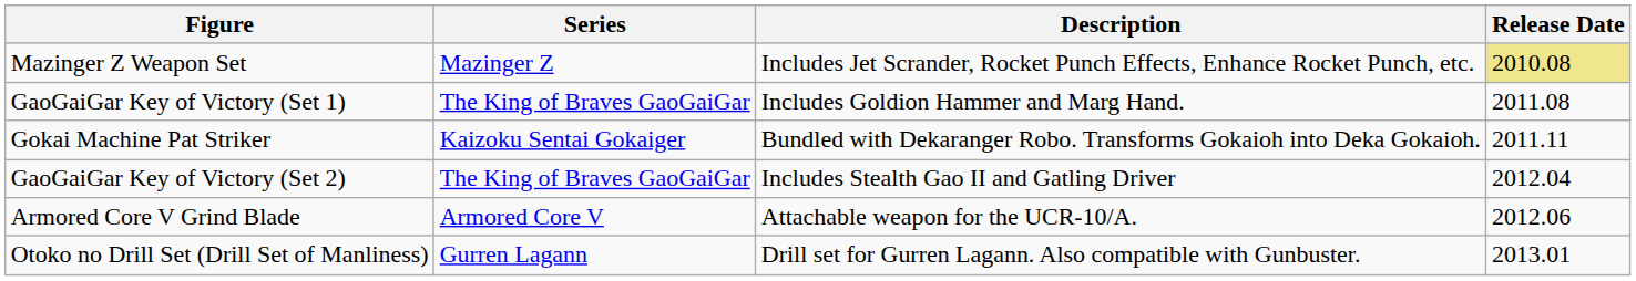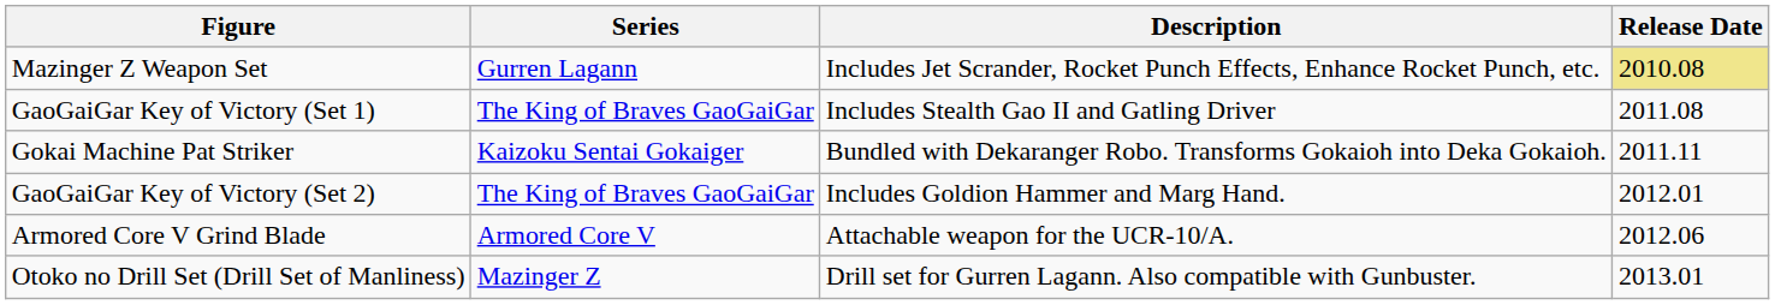 <table class="wikitable sortable">
 <tr>
 <th>Figure</th>
 <th>Series</th>
 <th>Description</th>
 <th>Release Date</th>
 </tr>
 <tr>
 <td>Mazinger Z Weapon Set</td>
-<td><a href='#'>Mazinger Z</a></td>
+<td><a href='#'>Gurren Lagann</a></td>
 <td>Includes Jet Scrander, Rocket Punch Effects, Enhance Rocket Punch, etc.</td>
 <td style="background: khaki;">2010.08</td>
 </tr>
 <tr>
 <td>GaoGaiGar Key of Victory (Set 1)</td>
 <td><a href='#'>The King of Braves GaoGaiGar</a></td>
-<td>Includes Goldion Hammer and Marg Hand.</td>
+<td>Includes Stealth Gao II and Gatling Driver</td>
 <td>2011.08</td>
 </tr>
 <tr>
 <td>Gokai Machine Pat Striker</td>
 <td><a href='#'>Kaizoku Sentai Gokaiger</a></td>
 <td>Bundled with Dekaranger Robo. Transforms Gokaioh into Deka Gokaioh.</td>
 <td>2011.11</td>
 </tr>
 <tr>
 <td>GaoGaiGar Key of Victory (Set 2)</td>
 <td><a href='#'>The King of Braves GaoGaiGar</a></td>
-<td>Includes Stealth Gao II and Gatling Driver</td>
-<td>2012.04</td>
+<td>Includes Goldion Hammer and Marg Hand.</td>
+<td>2012.01</td>
 </tr>
 <tr>
 <td>Armored Core V Grind Blade</td>
 <td><a href='#'>Armored Core V</a></td>
 <td>Attachable weapon for the UCR-10/A.</td>
 <td>2012.06</td>
 </tr>
 <tr>
 <td>Otoko no Drill Set (Drill Set of Manliness)</td>
-<td><a href='#'>Gurren Lagann</a></td>
+<td><a href='#'>Mazinger Z</a></td>
 <td>Drill set for Gurren Lagann. Also compatible with Gunbuster.</td>
 <td>2013.01</td>
 </tr>
 </table>
